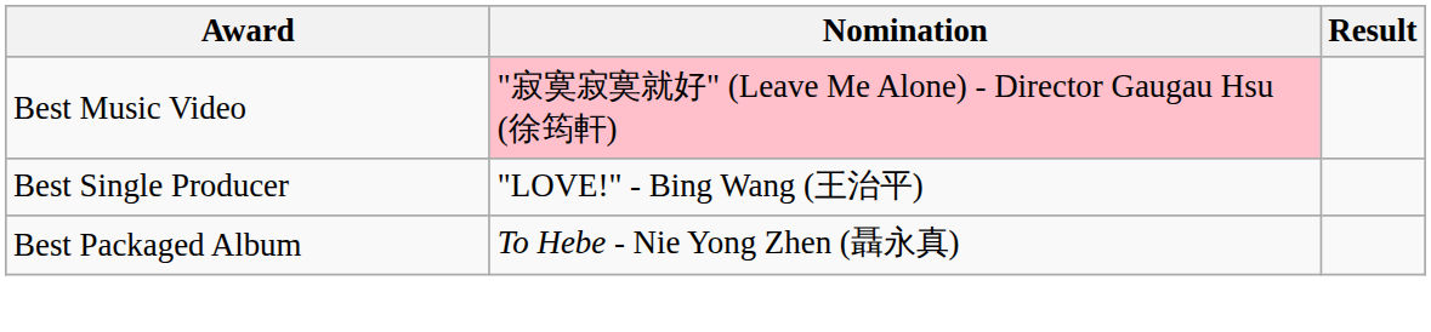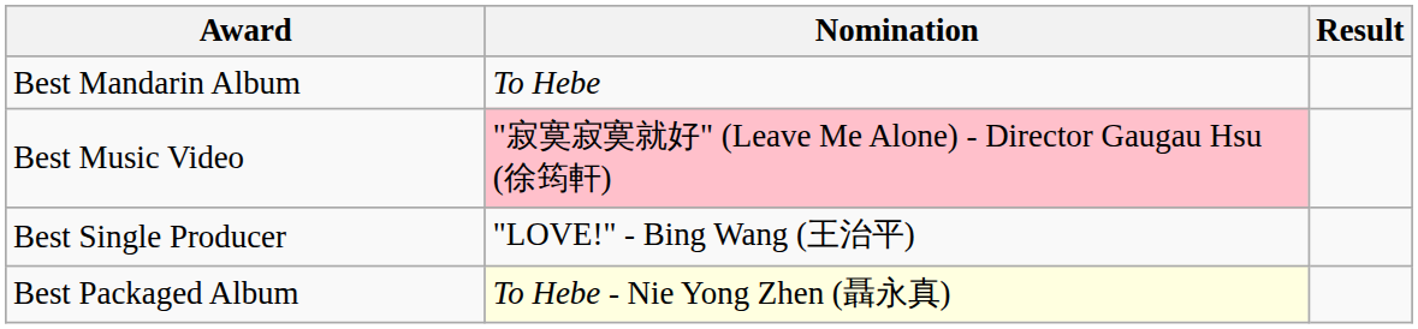 <table class="wikitable">
 <tr>
 <th width="230">Award</th>
 <th width="400">Nomination</th>
 <th>Result</th>
+</tr>
+<tr>
+<td>Best Mandarin Album</td>
+<td><em>To Hebe</em></td>
+<td></td>
 </tr>
 <tr>
 <td>Best Music Video</td>
 <td style="background: pink;">"寂寞寂寞就好" (Leave Me Alone) - Director Gaugau Hsu (徐筠軒)</td>
 <td></td>
 </tr>
 <tr>
 <td>Best Single Producer</td>
 <td>"LOVE!" - Bing Wang (王治平)</td>
 <td></td>
 </tr>
 <tr>
 <td>Best Packaged Album</td>
-<td><em>To Hebe</em> - Nie Yong Zhen (聶永真)</td>
+<td style="background: lightyellow;"><em>To Hebe</em> - Nie Yong Zhen (聶永真)</td>
 <td></td>
 </tr>
 </table>
